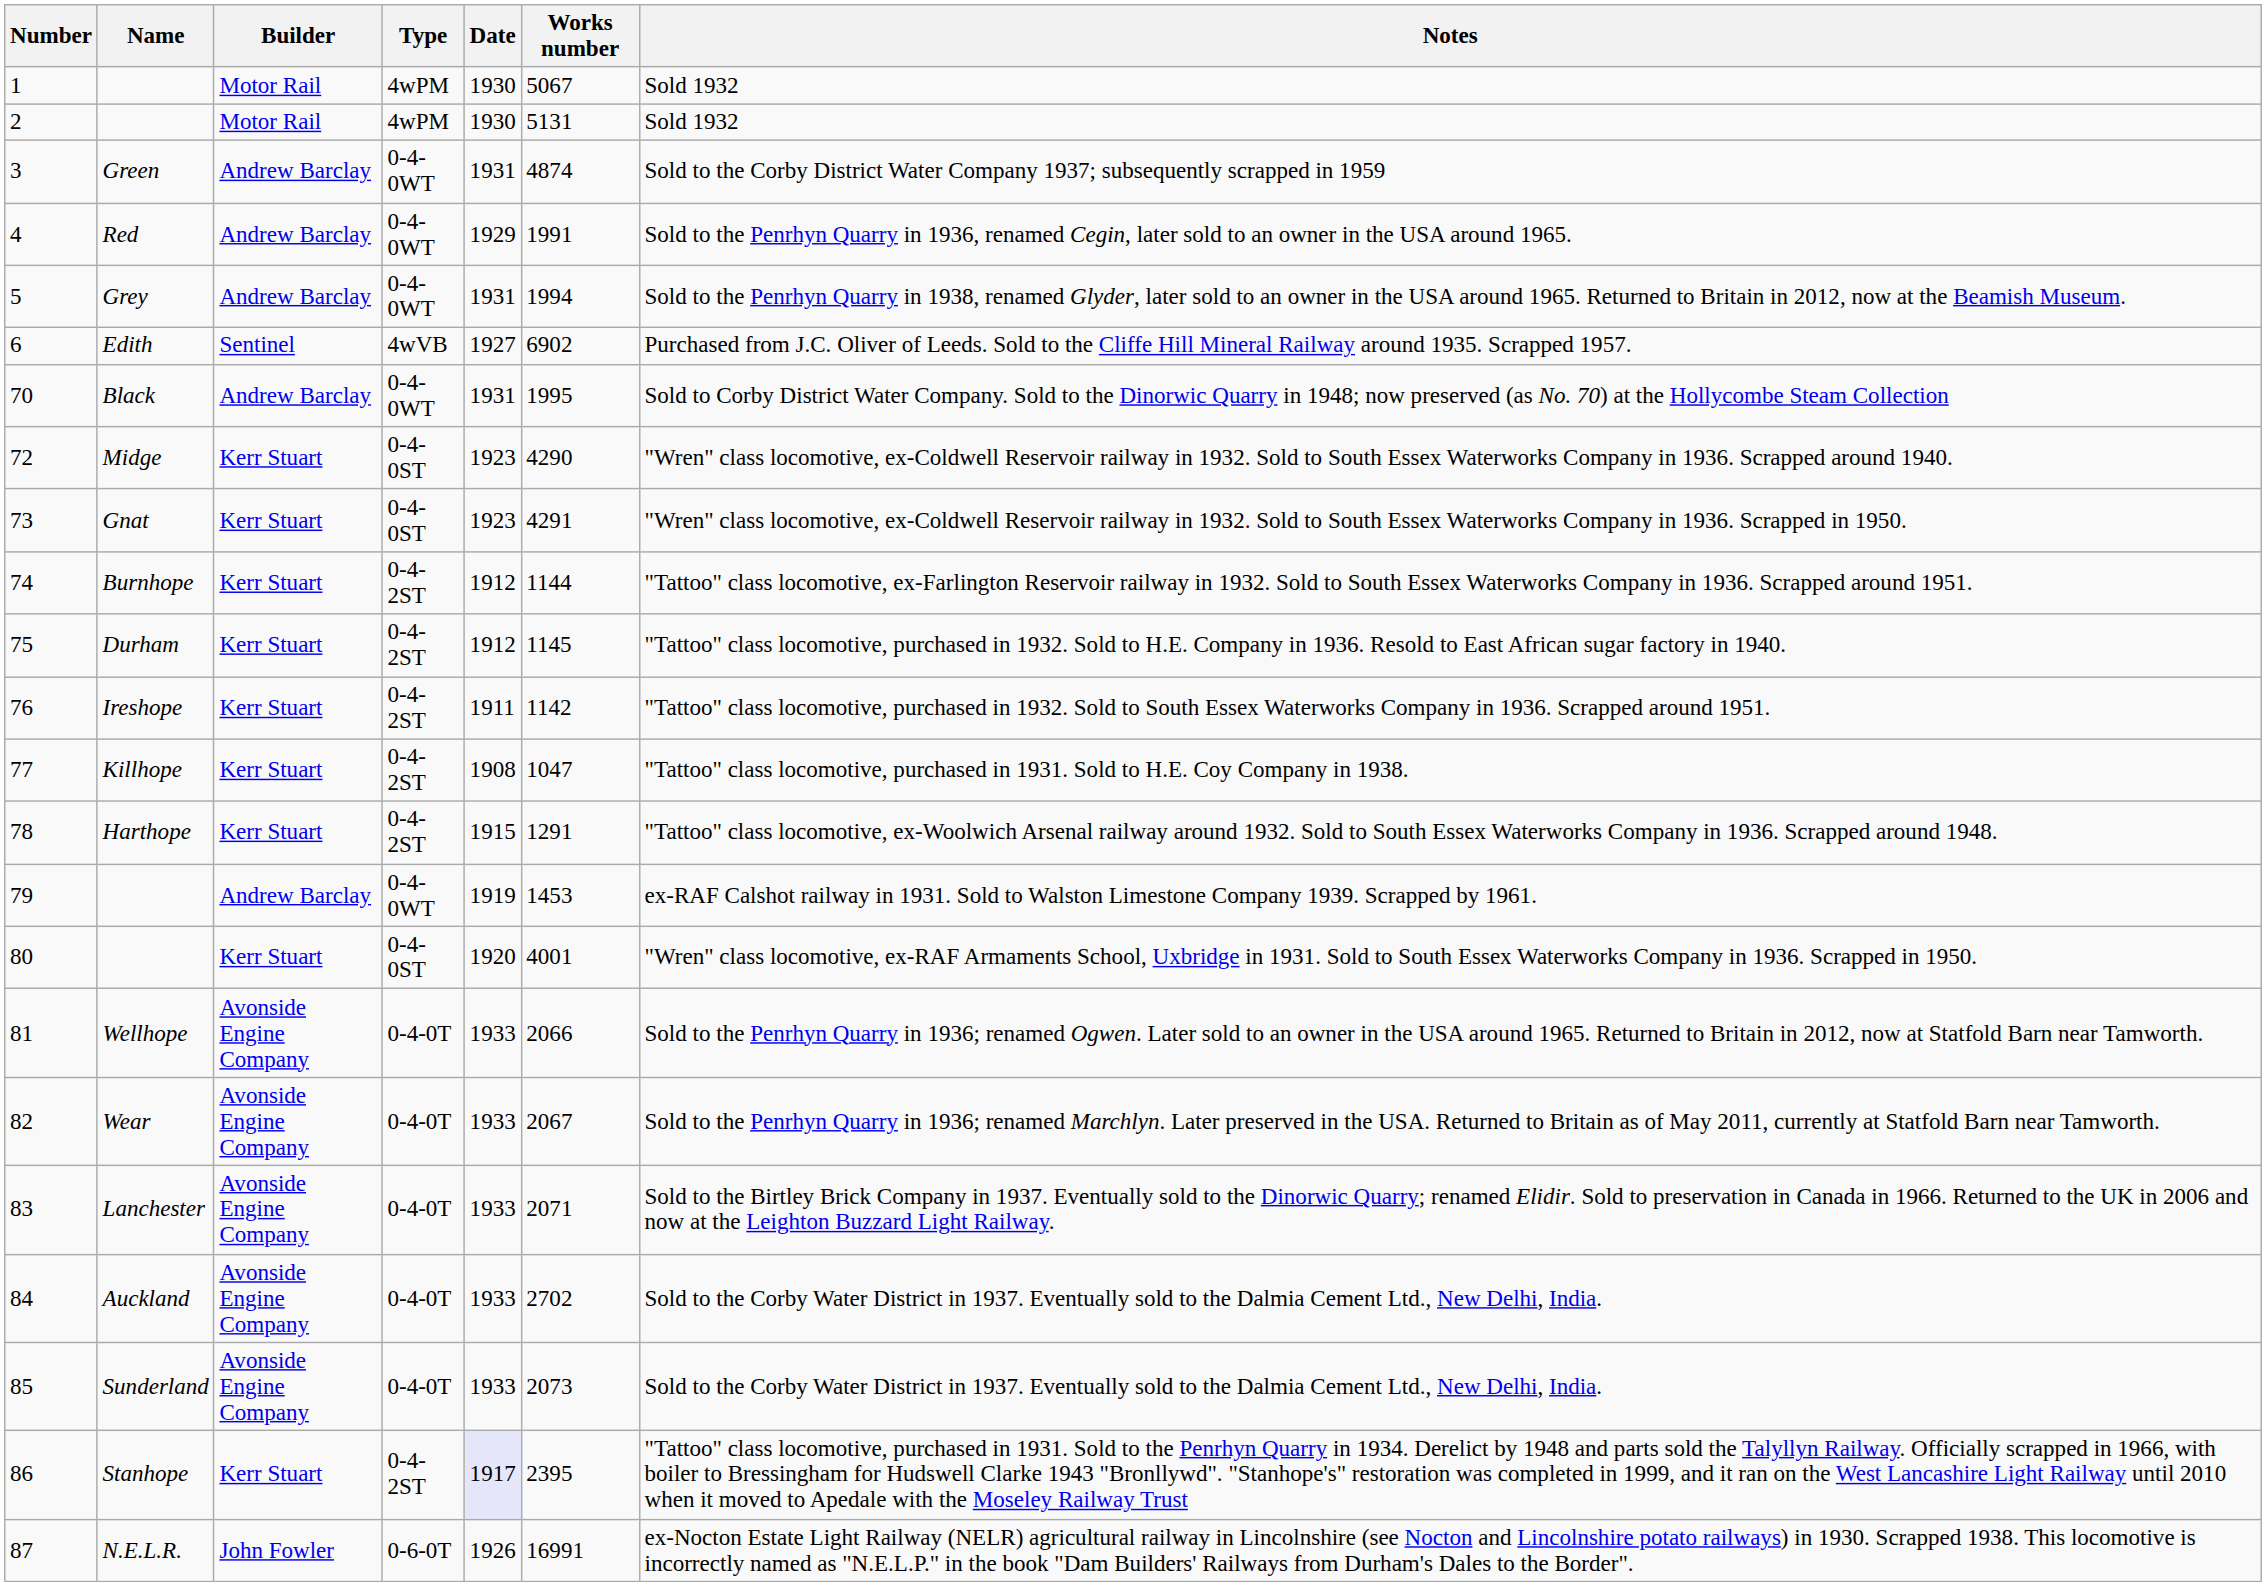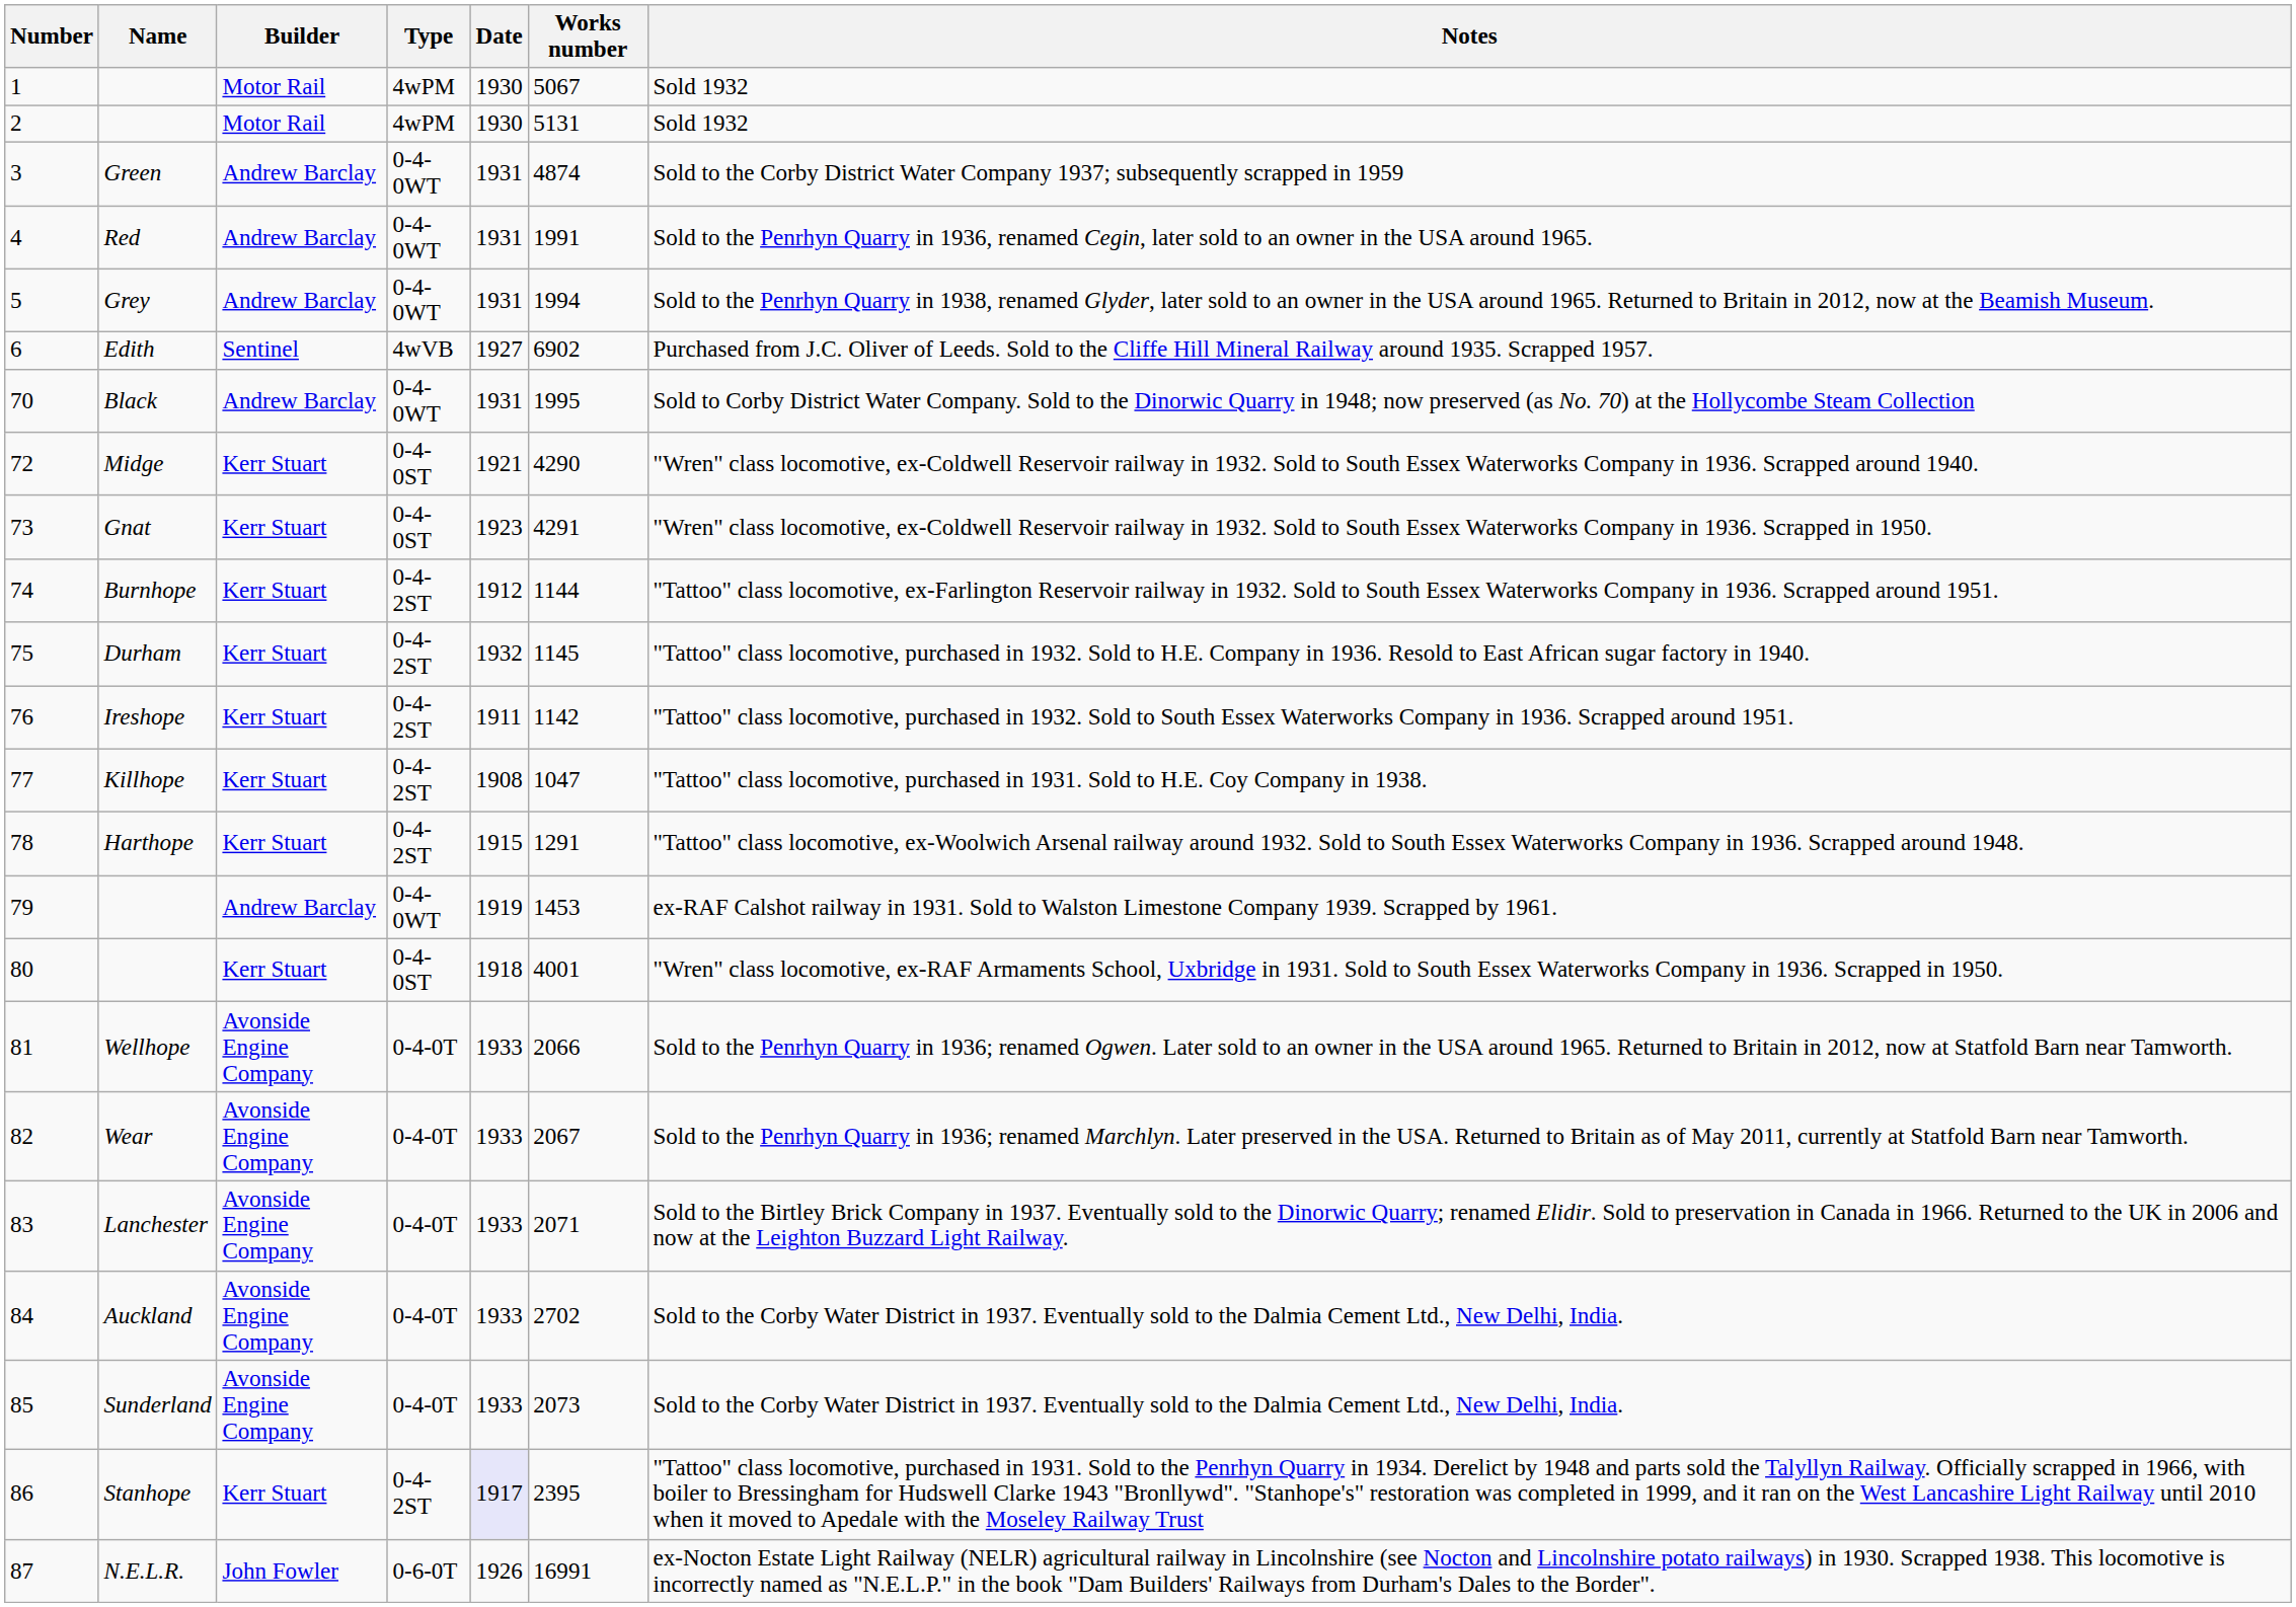 <table class="wikitable">
 <tr>
 <th>Number</th>
 <th>Name</th>
 <th>Builder</th>
 <th>Type</th>
 <th>Date</th>
 <th>Works number</th>
 <th>Notes</th>
 </tr>
 <tr>
 <td>1</td>
 <td></td>
 <td><a href='#'>Motor Rail</a></td>
 <td>4wPM</td>
 <td>1930</td>
 <td>5067</td>
 <td>Sold 1932</td>
 </tr>
 <tr>
 <td>2</td>
 <td></td>
 <td><a href='#'>Motor Rail</a></td>
 <td>4wPM</td>
 <td>1930</td>
 <td>5131</td>
 <td>Sold 1932</td>
 </tr>
 <tr>
 <td>3</td>
 <td><em>Green</em></td>
 <td><a href='#'>Andrew Barclay</a></td>
 <td>0-4-0WT</td>
 <td>1931</td>
 <td>4874</td>
 <td>Sold to the Corby District Water Company 1937; subsequently scrapped in 1959</td>
 </tr>
 <tr>
 <td>4</td>
 <td><em>Red</em></td>
 <td><a href='#'>Andrew Barclay</a></td>
 <td>0-4-0WT</td>
-<td>1929</td>
+<td>1931</td>
 <td>1991</td>
 <td>Sold to the <a href='#'>Penrhyn Quarry</a> in 1936, renamed <em>Cegin</em>, later sold to an owner in the USA around 1965.</td>
 </tr>
 <tr>
 <td>5</td>
 <td><em>Grey</em></td>
 <td><a href='#'>Andrew Barclay</a></td>
 <td>0-4-0WT</td>
 <td>1931</td>
 <td>1994</td>
 <td>Sold to the <a href='#'>Penrhyn Quarry</a> in 1938, renamed <em>Glyder</em>, later sold to an owner in the USA around 1965.  Returned to Britain in 2012, now at the <a href='#'>Beamish Museum</a>.</td>
 </tr>
 <tr>
 <td>6</td>
 <td><em>Edith</em></td>
 <td><a href='#'>Sentinel</a></td>
 <td>4wVB</td>
 <td>1927</td>
 <td>6902</td>
 <td>Purchased from J.C. Oliver of Leeds. Sold to the <a href='#'>Cliffe Hill Mineral Railway</a> around 1935. Scrapped 1957.</td>
 </tr>
 <tr>
 <td>70</td>
 <td><em>Black</em></td>
 <td><a href='#'>Andrew Barclay</a></td>
 <td>0-4-0WT</td>
 <td>1931</td>
 <td>1995</td>
 <td>Sold to Corby District Water Company. Sold to the <a href='#'>Dinorwic Quarry</a> in 1948; now preserved (as <em>No. 70</em>) at the <a href='#'>Hollycombe Steam Collection</a></td>
 </tr>
 <tr>
 <td>72</td>
 <td><em>Midge</em></td>
 <td><a href='#'>Kerr Stuart</a></td>
 <td>0-4-0ST</td>
-<td>1923</td>
+<td>1921</td>
 <td>4290</td>
 <td>"Wren" class locomotive, ex-Coldwell Reservoir railway in 1932. Sold to South Essex Waterworks Company in 1936. Scrapped around 1940.</td>
 </tr>
 <tr>
 <td>73</td>
 <td><em>Gnat</em></td>
 <td><a href='#'>Kerr Stuart</a></td>
 <td>0-4-0ST</td>
 <td>1923</td>
 <td>4291</td>
 <td>"Wren" class locomotive, ex-Coldwell Reservoir railway in 1932. Sold to South Essex Waterworks Company in 1936. Scrapped in 1950.</td>
 </tr>
 <tr>
 <td>74</td>
 <td><em>Burnhope</em></td>
 <td><a href='#'>Kerr Stuart</a></td>
 <td>0-4-2ST</td>
 <td>1912</td>
 <td>1144</td>
 <td>"Tattoo" class locomotive, ex-Farlington Reservoir railway in 1932. Sold to South Essex Waterworks Company in 1936. Scrapped around 1951.</td>
 </tr>
 <tr>
 <td>75</td>
 <td><em>Durham</em></td>
 <td><a href='#'>Kerr Stuart</a></td>
 <td>0-4-2ST</td>
-<td>1912</td>
+<td>1932</td>
 <td>1145</td>
 <td>"Tattoo" class locomotive, purchased in 1932. Sold to H.E. Company in 1936. Resold to East African sugar factory in 1940.</td>
 </tr>
 <tr>
 <td>76</td>
 <td><em>Ireshope</em></td>
 <td><a href='#'>Kerr Stuart</a></td>
 <td>0-4-2ST</td>
 <td>1911</td>
 <td>1142</td>
 <td>"Tattoo" class locomotive, purchased in 1932. Sold to South Essex Waterworks Company in 1936. Scrapped around 1951.</td>
 </tr>
 <tr>
 <td>77</td>
 <td><em>Killhope</em></td>
 <td><a href='#'>Kerr Stuart</a></td>
 <td>0-4-2ST</td>
 <td>1908</td>
 <td>1047</td>
 <td>"Tattoo" class locomotive, purchased in 1931. Sold to H.E. Coy Company in 1938.</td>
 </tr>
 <tr>
 <td>78</td>
 <td><em>Harthope</em></td>
 <td><a href='#'>Kerr Stuart</a></td>
 <td>0-4-2ST</td>
 <td>1915</td>
 <td>1291</td>
 <td>"Tattoo" class locomotive, ex-Woolwich Arsenal railway around 1932. Sold to South Essex Waterworks Company in 1936. Scrapped around 1948.</td>
 </tr>
 <tr>
 <td>79</td>
 <td></td>
 <td><a href='#'>Andrew Barclay</a></td>
 <td>0-4-0WT</td>
 <td>1919</td>
 <td>1453</td>
 <td>ex-RAF Calshot railway in 1931. Sold to Walston Limestone Company 1939. Scrapped by 1961.</td>
 </tr>
 <tr>
 <td>80</td>
 <td></td>
 <td><a href='#'>Kerr Stuart</a></td>
 <td>0-4-0ST</td>
-<td>1920</td>
+<td>1918</td>
 <td>4001</td>
 <td>"Wren" class locomotive, ex-RAF Armaments School, <a href='#'>Uxbridge</a> in 1931. Sold to South Essex Waterworks Company in 1936. Scrapped in 1950.</td>
 </tr>
 <tr>
 <td>81</td>
 <td><em>Wellhope</em></td>
 <td><a href='#'>Avonside Engine Company</a></td>
 <td>0-4-0T</td>
 <td>1933</td>
 <td>2066</td>
 <td>Sold to the <a href='#'>Penrhyn Quarry</a> in 1936; renamed <em>Ogwen</em>. Later sold to an owner in the USA around 1965.  Returned to Britain in 2012, now at Statfold Barn near Tamworth.</td>
 </tr>
 <tr>
 <td>82</td>
 <td><em>Wear</em></td>
 <td><a href='#'>Avonside Engine Company</a></td>
 <td>0-4-0T</td>
 <td>1933</td>
 <td>2067</td>
 <td>Sold to the <a href='#'>Penrhyn Quarry</a> in 1936; renamed <em>Marchlyn</em>. Later preserved in the USA.  Returned to Britain as of May 2011, currently at Statfold Barn near Tamworth.</td>
 </tr>
 <tr>
 <td>83</td>
 <td><em>Lanchester</em></td>
 <td><a href='#'>Avonside Engine Company</a></td>
 <td>0-4-0T</td>
 <td>1933</td>
 <td>2071</td>
 <td>Sold to the Birtley Brick Company in 1937. Eventually sold to the <a href='#'>Dinorwic Quarry</a>; renamed <em>Elidir</em>. Sold to preservation in Canada in 1966. Returned to the UK in 2006 and now at the <a href='#'>Leighton Buzzard Light Railway</a>.</td>
 </tr>
 <tr>
 <td>84</td>
 <td><em>Auckland</em></td>
 <td><a href='#'>Avonside Engine Company</a></td>
 <td>0-4-0T</td>
 <td>1933</td>
 <td>2702</td>
 <td>Sold to the Corby Water District in 1937. Eventually sold to the Dalmia Cement Ltd., <a href='#'>New Delhi</a>, <a href='#'>India</a>.</td>
 </tr>
 <tr>
 <td>85</td>
 <td><em>Sunderland</em></td>
 <td><a href='#'>Avonside Engine Company</a></td>
 <td>0-4-0T</td>
 <td>1933</td>
 <td>2073</td>
 <td>Sold to the Corby Water District in 1937. Eventually sold to the Dalmia Cement Ltd., <a href='#'>New Delhi</a>, <a href='#'>India</a>.</td>
 </tr>
 <tr>
 <td>86</td>
 <td><em>Stanhope</em></td>
 <td><a href='#'>Kerr Stuart</a></td>
 <td>0-4-2ST</td>
 <td style="background: lavender;">1917</td>
 <td>2395</td>
 <td>"Tattoo" class locomotive, purchased in 1931. Sold to the <a href='#'>Penrhyn Quarry</a> in 1934. Derelict by 1948 and parts sold the <a href='#'>Talyllyn Railway</a>. Officially scrapped in 1966, with boiler to Bressingham for Hudswell Clarke 1943 "Bronllywd". "Stanhope's" restoration was completed in 1999, and it ran on the <a href='#'>West Lancashire Light Railway</a> until 2010 when it moved to Apedale with the <a href='#'>Moseley Railway Trust</a></td>
 </tr>
 <tr>
 <td>87</td>
 <td><em>N.E.L.R.</em></td>
 <td><a href='#'>John Fowler</a></td>
 <td>0-6-0T</td>
 <td>1926</td>
 <td>16991</td>
 <td>ex-Nocton Estate Light Railway (NELR) agricultural railway in Lincolnshire (see <a href='#'>Nocton</a> and <a href='#'>Lincolnshire potato railways</a>) in 1930. Scrapped 1938. This locomotive is incorrectly named as "N.E.L.P." in the book "Dam Builders' Railways from Durham's Dales to the Border".</td>
 </tr>
 </table>
